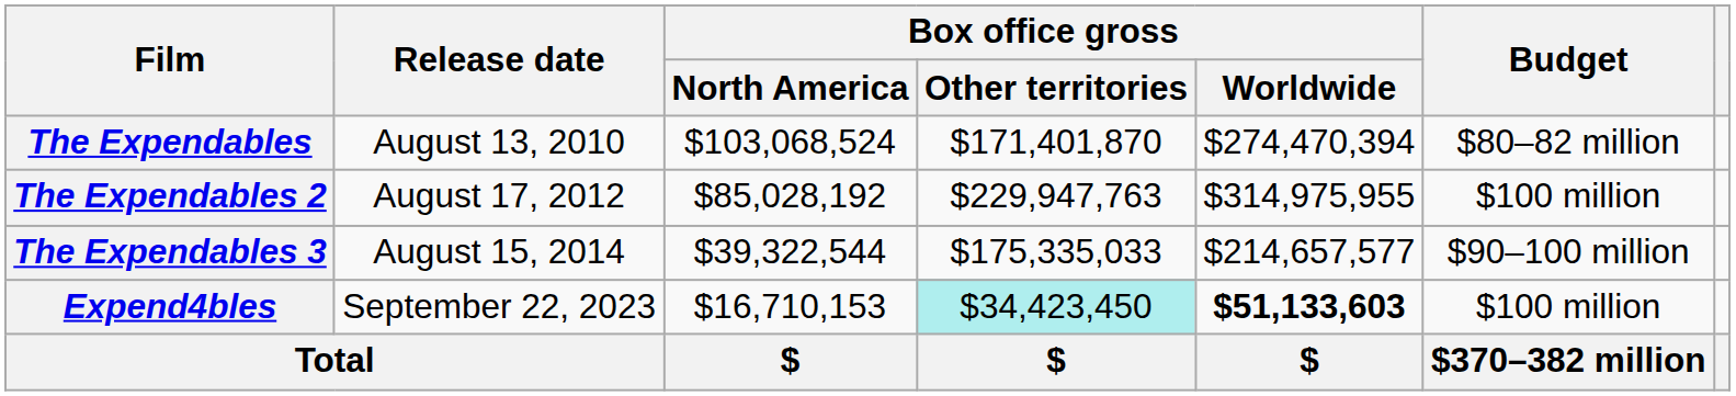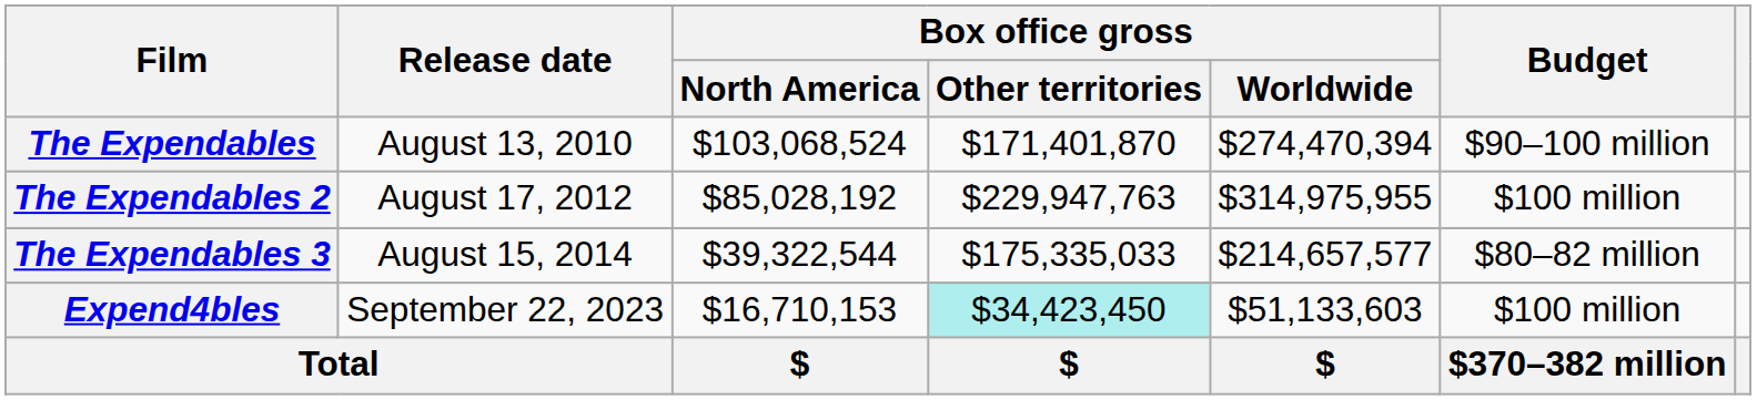 <table class="wikitable plainrowheaders" style="text-align:center;">
 <tr>
 <th rowspan="2">Film</th>
 <th rowspan="2">Release date</th>
 <th colspan="3">Box office gross</th>
 <th rowspan="2">Budget</th>
 <th rowspan="2"></th>
 </tr>
 <tr>
 <th>North America</th>
 <th>Other territories</th>
 <th>Worldwide</th>
 </tr>
 <tr>
 <th scope="row"><em><a href='#'>The Expendables</a></em></th>
 <td>August 13, 2010</td>
 <td>$103,068,524</td>
 <td>$171,401,870</td>
 <td>$274,470,394</td>
-<td>$80–82 million</td>
+<td>$90–100 million</td>
 <td></td>
 </tr>
 <tr>
 <th scope="row"><em><a href='#'>The Expendables 2</a></em></th>
 <td>August 17, 2012</td>
 <td>$85,028,192</td>
 <td>$229,947,763</td>
 <td>$314,975,955</td>
 <td>$100 million</td>
 <td></td>
 </tr>
 <tr>
 <th scope="row"><em><a href='#'>The Expendables 3</a></em></th>
 <td>August 15, 2014</td>
 <td>$39,322,544</td>
 <td>$175,335,033</td>
 <td>$214,657,577</td>
-<td>$90–100 million</td>
+<td>$80–82 million</td>
 <td></td>
 </tr>
 <tr>
 <th scope="row"><em><a href='#'>Expend4bles</a></em></th>
 <td>September 22, 2023</td>
 <td>$16,710,153</td>
 <td style="background: paleturquoise;">$34,423,450</td>
-<td><strong>$51,133,603</strong></td>
+<td>$51,133,603</td>
 <td>$100 million</td>
 <td></td>
 </tr>
 <tr>
 <th colspan=2><strong>Total</strong></th>
 <th>$</th>
 <th>$</th>
 <th>$</th>
 <th>$370–382 million</th>
 <th></th>
 </tr>
 </table>
